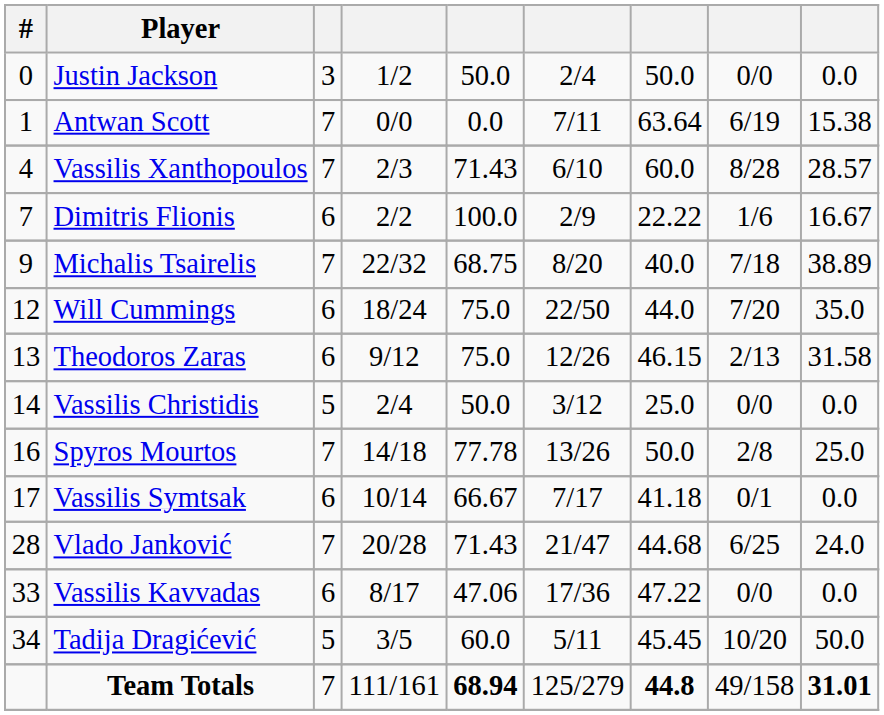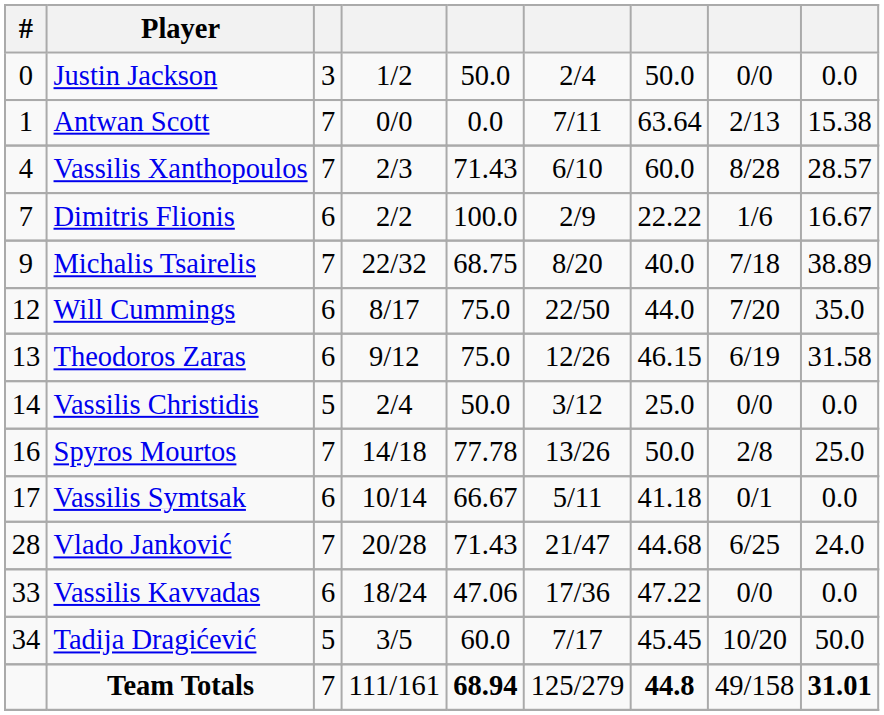 <table class="wikitable sortable" style="font-size:90%; text-align:center;">
 <tr>
 <th>#</th>
 <th>Player</th>
 <th></th>
 <th></th>
 <th></th>
 <th></th>
 <th></th>
 <th></th>
 <th></th>
 </tr>
 <tr>
 <td>0</td>
 <td align="left"> <a href='#'>Justin Jackson</a></td>
 <td>3</td>
 <td>1/2</td>
 <td>50.0</td>
 <td>2/4</td>
 <td>50.0</td>
 <td>0/0</td>
 <td>0.0</td>
 </tr>
 <tr>
 </tr>
 <tr>
 <td>1</td>
 <td align="left"> <a href='#'>Antwan Scott</a></td>
 <td>7</td>
 <td>0/0</td>
 <td>0.0</td>
 <td>7/11</td>
 <td>63.64</td>
-<td>6/19</td>
+<td>2/13</td>
 <td>15.38</td>
 </tr>
 <tr>
 </tr>
 <tr>
 <td>4</td>
 <td align="left"> <a href='#'>Vassilis Xanthopoulos</a></td>
 <td>7</td>
 <td>2/3</td>
 <td>71.43</td>
 <td>6/10</td>
 <td>60.0</td>
 <td>8/28</td>
 <td>28.57</td>
 </tr>
 <tr>
 </tr>
 <tr>
 <td>7</td>
 <td align="left"> <a href='#'>Dimitris Flionis</a></td>
 <td>6</td>
 <td>2/2</td>
 <td>100.0</td>
 <td>2/9</td>
 <td>22.22</td>
 <td>1/6</td>
 <td>16.67</td>
 </tr>
 <tr>
 </tr>
 <tr>
 <td>9</td>
 <td align="left"> <a href='#'>Michalis Tsairelis</a></td>
 <td>7</td>
 <td>22/32</td>
 <td>68.75</td>
 <td>8/20</td>
 <td>40.0</td>
 <td>7/18</td>
 <td>38.89</td>
 </tr>
 <tr>
 </tr>
 <tr>
 <td>12</td>
 <td align="left"> <a href='#'>Will Cummings</a></td>
 <td>6</td>
-<td>18/24</td>
+<td>8/17</td>
 <td>75.0</td>
 <td>22/50</td>
 <td>44.0</td>
 <td>7/20</td>
 <td>35.0</td>
 </tr>
 <tr>
 </tr>
 <tr>
 <td>13</td>
 <td align="left"> <a href='#'>Theodoros Zaras</a></td>
 <td>6</td>
 <td>9/12</td>
 <td>75.0</td>
 <td>12/26</td>
 <td>46.15</td>
-<td>2/13</td>
+<td>6/19</td>
 <td>31.58</td>
 </tr>
 <tr>
 </tr>
 <tr>
 <td>14</td>
 <td align="left"> <a href='#'>Vassilis Christidis</a></td>
 <td>5</td>
 <td>2/4</td>
 <td>50.0</td>
 <td>3/12</td>
 <td>25.0</td>
 <td>0/0</td>
 <td>0.0</td>
 </tr>
 <tr>
 </tr>
 <tr>
 <td>16</td>
 <td align="left"> <a href='#'>Spyros Mourtos</a></td>
 <td>7</td>
 <td>14/18</td>
 <td>77.78</td>
 <td>13/26</td>
 <td>50.0</td>
 <td>2/8</td>
 <td>25.0</td>
 </tr>
 <tr>
 </tr>
 <tr>
 <td>17</td>
 <td align="left"> <a href='#'>Vassilis Symtsak</a></td>
 <td>6</td>
 <td>10/14</td>
 <td>66.67</td>
-<td>7/17</td>
+<td>5/11</td>
 <td>41.18</td>
 <td>0/1</td>
 <td>0.0</td>
 </tr>
 <tr>
 </tr>
 <tr>
 <td>28</td>
 <td align="left"> <a href='#'>Vlado Janković</a></td>
 <td>7</td>
 <td>20/28</td>
 <td>71.43</td>
 <td>21/47</td>
 <td>44.68</td>
 <td>6/25</td>
 <td>24.0</td>
 </tr>
 <tr>
 </tr>
 <tr>
 <td>33</td>
 <td align="left"> <a href='#'>Vassilis Kavvadas</a></td>
 <td>6</td>
-<td>8/17</td>
+<td>18/24</td>
 <td>47.06</td>
 <td>17/36</td>
 <td>47.22</td>
 <td>0/0</td>
 <td>0.0</td>
 </tr>
 <tr>
 </tr>
 <tr>
 <td>34</td>
 <td align="left"> <a href='#'>Tadija Dragićević</a></td>
 <td>5</td>
 <td>3/5</td>
 <td>60.0</td>
-<td>5/11</td>
+<td>7/17</td>
 <td>45.45</td>
 <td>10/20</td>
 <td>50.0</td>
 </tr>
 <tr>
 </tr>
 <tr>
 <td></td>
 <td><strong>Team Totals</strong></td>
 <td>7</td>
 <td>111/161</td>
 <td><strong>68.94</strong></td>
 <td>125/279</td>
 <td><strong>44.8</strong></td>
 <td>49/158</td>
 <td><strong>31.01</strong></td>
 </tr>
 <tr>
 </tr>
 </table>
